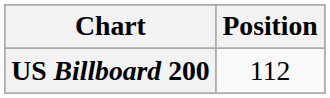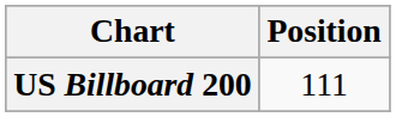 <table class="wikitable sortable plainrowheaders" style="text-align:center;">
 <tr>
 <th scope="col">Chart</th>
 <th scope="col">Position</th>
 </tr>
 <tr>
 <th scope="row">US <em>Billboard</em> 200</th>
-<td>112</td>
+<td>111</td>
 </tr>
 </table>
